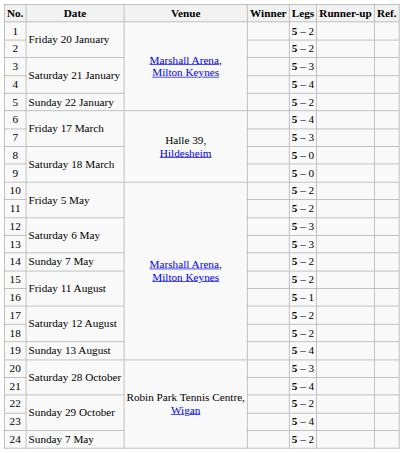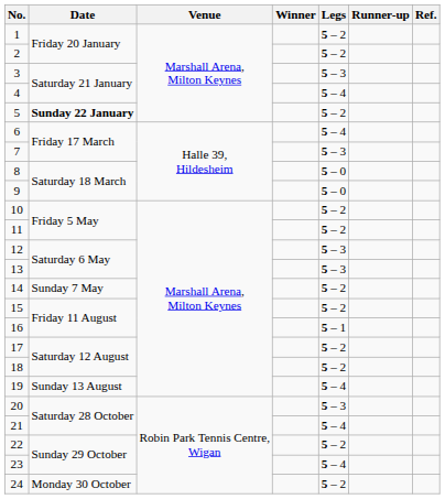 <table class="wikitable">
 <tr>
 <th>No.</th>
 <th>Date</th>
 <th>Venue</th>
 <th>Winner</th>
 <th>Legs</th>
 <th>Runner-up</th>
 <th>Ref.</th>
 </tr>
 <tr>
 <td align=center>1</td>
 <td align=left rowspan="2">Friday 20 January</td>
 <td align="center" rowspan="5"><a href='#'>Marshall Arena</a>,<br>  <a href='#'>Milton Keynes</a></td>
 <td align="right"></td>
 <td align="center"><strong>5</strong> – 2</td>
 <td></td>
 <td align="center"></td>
 </tr>
 <tr>
 <td align=center>2</td>
 <td align="right"></td>
 <td align="center"><strong>5</strong> – 2</td>
 <td></td>
 <td align="center"></td>
 </tr>
 <tr>
 <td align=center>3</td>
 <td align=left rowspan="2">Saturday 21 January</td>
 <td align="right"></td>
 <td align="center"><strong>5</strong> – 3</td>
 <td></td>
 <td align="center"></td>
 </tr>
 <tr>
 <td align=center>4</td>
 <td align="right"></td>
 <td align="center"><strong>5</strong> – 4</td>
 <td></td>
 <td align="center"></td>
 </tr>
 <tr>
 <td align=center>5</td>
-<td align=left><span>Sunday 22 January</span></td>
+<td align=left><strong><span>Sunday 22 January</span></strong></td>
 <td align="right"></td>
 <td align="center"><strong>5</strong> – 2</td>
 <td></td>
 <td align="center"></td>
 </tr>
 <tr>
 <td align=center>6</td>
 <td align=left rowspan="2">Friday 17 March</td>
 <td align="center" rowspan="4">Halle 39,<br>  <a href='#'>Hildesheim</a></td>
 <td align="right"></td>
 <td align="center"><strong>5</strong> – 4</td>
 <td></td>
 <td align="center"></td>
 </tr>
 <tr>
 <td align=center>7</td>
 <td align="right"></td>
 <td align="center"><strong>5</strong> – 3</td>
 <td></td>
 <td align="center"></td>
 </tr>
 <tr>
 <td align=center>8</td>
 <td align=left rowspan="2">Saturday 18 March</td>
 <td align="right"></td>
 <td align="center"><strong>5</strong> – 0</td>
 <td></td>
 <td align="center"></td>
 </tr>
 <tr>
 <td align=center>9</td>
 <td align="right"></td>
 <td align="center"><strong>5</strong> – 0</td>
 <td></td>
 <td align="center"></td>
 </tr>
 <tr>
 <td align=center>10</td>
 <td align=left rowspan="2">Friday 5 May</td>
 <td align="center" rowspan="10"><a href='#'>Marshall Arena</a>,<br>  <a href='#'>Milton Keynes</a></td>
 <td align="right"></td>
 <td align="center"><strong>5</strong> – 2</td>
 <td></td>
 <td align="center"></td>
 </tr>
 <tr>
 <td align=center>11</td>
 <td align="right"></td>
 <td align="center"><strong>5</strong> – 2</td>
 <td></td>
 <td align="center"></td>
 </tr>
 <tr>
 <td align=center>12</td>
 <td align=left rowspan="2">Saturday 6 May</td>
 <td align="right"></td>
 <td align="center"><strong>5</strong> – 3</td>
 <td></td>
 <td align="center"></td>
 </tr>
 <tr>
 <td align=center>13</td>
 <td align="right"></td>
 <td align="center"><strong>5</strong> – 3</td>
 <td></td>
 <td align="center"></td>
 </tr>
 <tr>
 <td align=center>14</td>
 <td align=left>Sunday 7 May</td>
 <td align="right"></td>
 <td align="center"><strong>5</strong> – 2</td>
 <td></td>
 <td align="center"></td>
 </tr>
 <tr>
 <td align=center>15</td>
 <td align=left rowspan="2">Friday 11 August</td>
 <td align="right"></td>
 <td align="center"><strong>5</strong> – 2</td>
 <td></td>
 <td align="center"></td>
 </tr>
 <tr>
 <td align=center>16</td>
 <td align="right"></td>
 <td align="center"><strong>5</strong> – 1</td>
 <td></td>
 <td align="center"></td>
 </tr>
 <tr>
 <td align=center>17</td>
 <td align=left rowspan="2">Saturday 12 August</td>
 <td align="right"></td>
 <td align="center"><strong>5</strong> – 2</td>
 <td></td>
 <td align="center"></td>
 </tr>
 <tr>
 <td align=center>18</td>
 <td align="right"></td>
 <td align="center"><strong>5</strong> – 2</td>
 <td></td>
 <td align="center"></td>
 </tr>
 <tr>
 <td align=center>19</td>
 <td align=left>Sunday 13 August</td>
 <td align="right"></td>
 <td align="center"><strong>5</strong> – 4</td>
 <td></td>
 <td align="center"></td>
 </tr>
 <tr>
 <td align=center>20</td>
 <td align=left rowspan="2">Saturday 28 October</td>
 <td align="center" rowspan="5">Robin Park Tennis Centre,<br>  <a href='#'>Wigan</a></td>
 <td align="right"></td>
 <td align="center"><strong>5</strong> – 3</td>
 <td></td>
 <td align="center"></td>
 </tr>
 <tr>
 <td align=center>21</td>
 <td align="right"></td>
 <td align="center"><strong>5</strong> – 4</td>
 <td></td>
 <td align="center"></td>
 </tr>
 <tr>
 <td align=center>22</td>
 <td align=left rowspan="2">Sunday 29 October</td>
 <td align="right"></td>
 <td align="center"><strong>5</strong> – 2</td>
 <td></td>
 <td align="center"></td>
 </tr>
 <tr>
 <td align=center>23</td>
 <td align="right"></td>
 <td align="center"><strong>5</strong> – 4</td>
 <td></td>
 <td align="center"></td>
 </tr>
 <tr>
 <td align=center>24</td>
-<td align=left>Sunday 7 May</td>
+<td align=left>Monday 30 October</td>
 <td align="right"></td>
 <td align="center"><strong>5</strong> – 2</td>
 <td></td>
 <td align="center"></td>
 </tr>
 </table>
